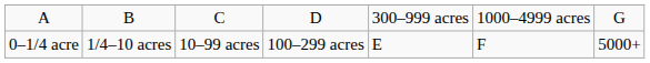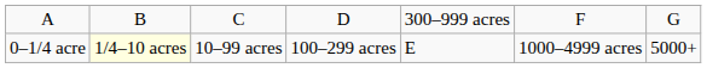 <table class="wikitable">
 <tr bgcolor="#f0f0f0">
 </tr>
 <tr style="text-align: center;">
 <td>A</td>
 <td>B</td>
 <td>C</td>
 <td>D</td>
 <td>300–999 acres</td>
-<td>1000–4999 acres</td>
+<td>F</td>
 <td>G</td>
 </tr>
 <tr>
 <td>0–1/4 acre</td>
-<td>1/4–10 acres</td>
+<td style="background: lightyellow;">1/4–10 acres</td>
 <td>10–99 acres</td>
 <td>100–299 acres</td>
 <td>E</td>
-<td>F</td>
+<td>1000–4999 acres</td>
 <td>5000+</td>
 </tr>
 </table>
